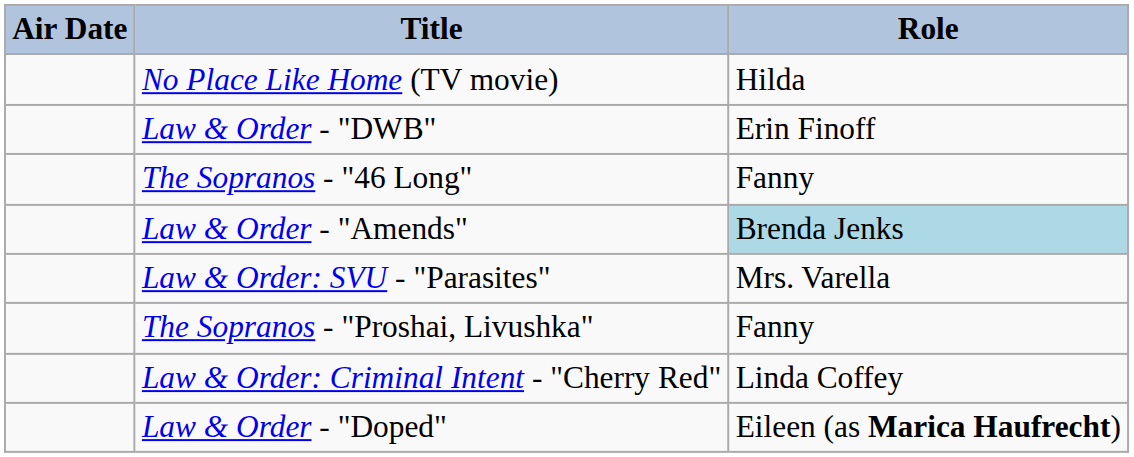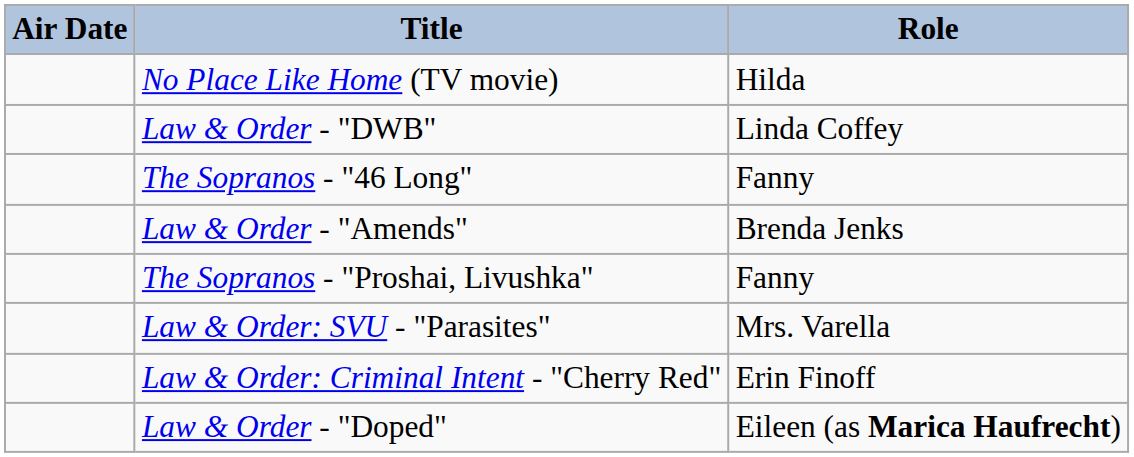 <table class="wikitable">
 <tr>
 <th style="background:#B0C4DE;">Air Date</th>
 <th style="background:#B0C4DE;">Title</th>
 <th style="background:#B0C4DE;">Role</th>
 </tr>
 <tr>
 <td></td>
 <td><em><a href='#'>No Place Like Home</a></em> (TV movie)</td>
 <td>Hilda</td>
 </tr>
 <tr>
 <td></td>
 <td><em><a href='#'>Law & Order</a></em> - "DWB"</td>
-<td>Erin Finoff</td>
+<td>Linda Coffey</td>
 </tr>
 <tr>
 <td></td>
 <td><em><a href='#'>The Sopranos</a></em> - "46 Long"</td>
 <td>Fanny</td>
 </tr>
 <tr>
 <td></td>
 <td><em><a href='#'>Law & Order</a></em> - "Amends"</td>
-<td style="background: lightblue;">Brenda Jenks</td>
+<td>Brenda Jenks</td>
+</tr>
+<tr>
+<td></td>
+<td><em><a href='#'>The Sopranos</a></em> - "Proshai, Livushka"</td>
+<td>Fanny</td>
 </tr>
 <tr>
 <td></td>
 <td><em><a href='#'>Law & Order: SVU</a></em> - "Parasites"</td>
 <td>Mrs. Varella</td>
 </tr>
 <tr>
 <td></td>
-<td><em><a href='#'>The Sopranos</a></em> - "Proshai, Livushka"</td>
-<td>Fanny</td>
-</tr>
-<tr>
-<td></td>
 <td><em><a href='#'>Law & Order: Criminal Intent</a></em> - "Cherry Red"</td>
-<td>Linda Coffey</td>
+<td>Erin Finoff</td>
 </tr>
 <tr>
 <td></td>
 <td><em><a href='#'>Law & Order</a></em> - "Doped"</td>
 <td>Eileen (as <strong>Marica Haufrecht</strong>)</td>
 </tr>
 </table>
